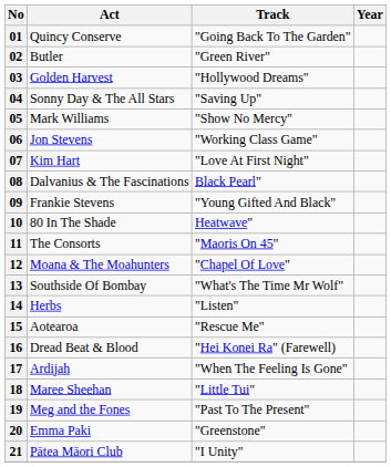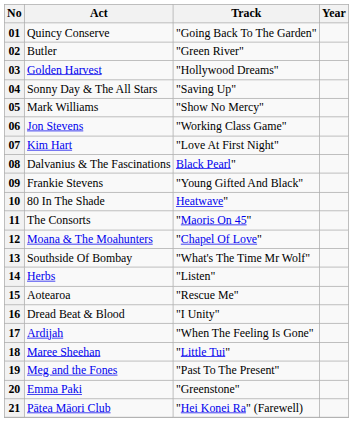 <table class="wikitable plainrowheaders sortable">
 <tr>
 <th scope="col">No</th>
 <th scope="col">Act</th>
 <th scope="col">Track</th>
 <th scope="col">Year</th>
 </tr>
 <tr>
 <th scope="row">01</th>
 <td>Quincy Conserve</td>
 <td>"Going Back To The Garden"</td>
 <td></td>
 </tr>
 <tr>
 <th scope="row">02</th>
 <td>Butler</td>
 <td>"Green River"</td>
 <td></td>
 </tr>
 <tr>
 <th scope="row">03</th>
 <td><a href='#'>Golden Harvest</a></td>
 <td>"Hollywood Dreams"</td>
 <td></td>
 </tr>
 <tr>
 <th scope="row">04</th>
 <td>Sonny Day & The All Stars</td>
 <td>"Saving Up"</td>
 <td></td>
 </tr>
 <tr>
 <th scope="row">05</th>
 <td>Mark Williams</td>
 <td>"Show No Mercy"</td>
 <td></td>
 </tr>
 <tr>
 <th scope="row">06</th>
 <td><a href='#'>Jon Stevens</a></td>
 <td>"Working Class Game"</td>
 <td></td>
 </tr>
 <tr>
 <th scope="row">07</th>
 <td><a href='#'>Kim Hart</a></td>
 <td>"Love At First Night"</td>
 <td></td>
 </tr>
 <tr>
 <th scope="row">08</th>
 <td>Dalvanius & The Fascinations</td>
 <td><a href='#'>Black Pearl</a>"</td>
 <td></td>
 </tr>
 <tr>
 <th scope="row">09</th>
 <td>Frankie Stevens</td>
 <td>"Young Gifted And Black"</td>
 <td></td>
 </tr>
 <tr>
 <th scope="row">10</th>
 <td>80 In The Shade</td>
 <td><a href='#'>Heatwave</a>"</td>
 <td></td>
 </tr>
 <tr>
 <th scope="row">11</th>
 <td>The Consorts</td>
 <td>"<a href='#'>Maoris On 45</a>"</td>
 <td></td>
 </tr>
 <tr>
 <th scope="row">12</th>
 <td><a href='#'>Moana & The Moahunters</a></td>
 <td>"<a href='#'>Chapel Of Love</a>"</td>
 <td></td>
 </tr>
 <tr>
 <th scope="row">13</th>
 <td>Southside Of Bombay</td>
 <td>"What's The Time Mr Wolf"</td>
 <td></td>
 </tr>
 <tr>
 <th scope="row">14</th>
 <td><a href='#'>Herbs</a></td>
 <td>"Listen"</td>
 <td></td>
 </tr>
 <tr>
 <th scope="row">15</th>
 <td>Aotearoa</td>
 <td>"Rescue Me"</td>
 <td></td>
 </tr>
 <tr>
 <th scope="row">16</th>
 <td>Dread Beat & Blood</td>
-<td>"<a href='#'>Hei Konei Ra</a>" (Farewell)</td>
+<td>"I Unity"</td>
 <td></td>
 </tr>
 <tr>
 <th scope="row">17</th>
 <td><a href='#'>Ardijah</a></td>
 <td>"When The Feeling Is Gone"</td>
 <td></td>
 </tr>
 <tr>
 <th scope="row">18</th>
 <td><a href='#'>Maree Sheehan</a></td>
 <td>"<a href='#'>Little Tui</a>"</td>
 <td></td>
 </tr>
 <tr>
 <th scope="row">19</th>
 <td><a href='#'>Meg and the Fones</a></td>
 <td>"Past To The Present"</td>
 <td></td>
 </tr>
 <tr>
 <th scope="row">20</th>
 <td><a href='#'>Emma Paki</a></td>
 <td>"Greenstone"</td>
 <td></td>
 </tr>
 <tr>
 <th scope="row">21</th>
 <td><a href='#'>Pātea Māori Club</a></td>
-<td>"I Unity"</td>
+<td>"<a href='#'>Hei Konei Ra</a>" (Farewell)</td>
 <td></td>
 </tr>
 <tr>
 </tr>
 </table>
